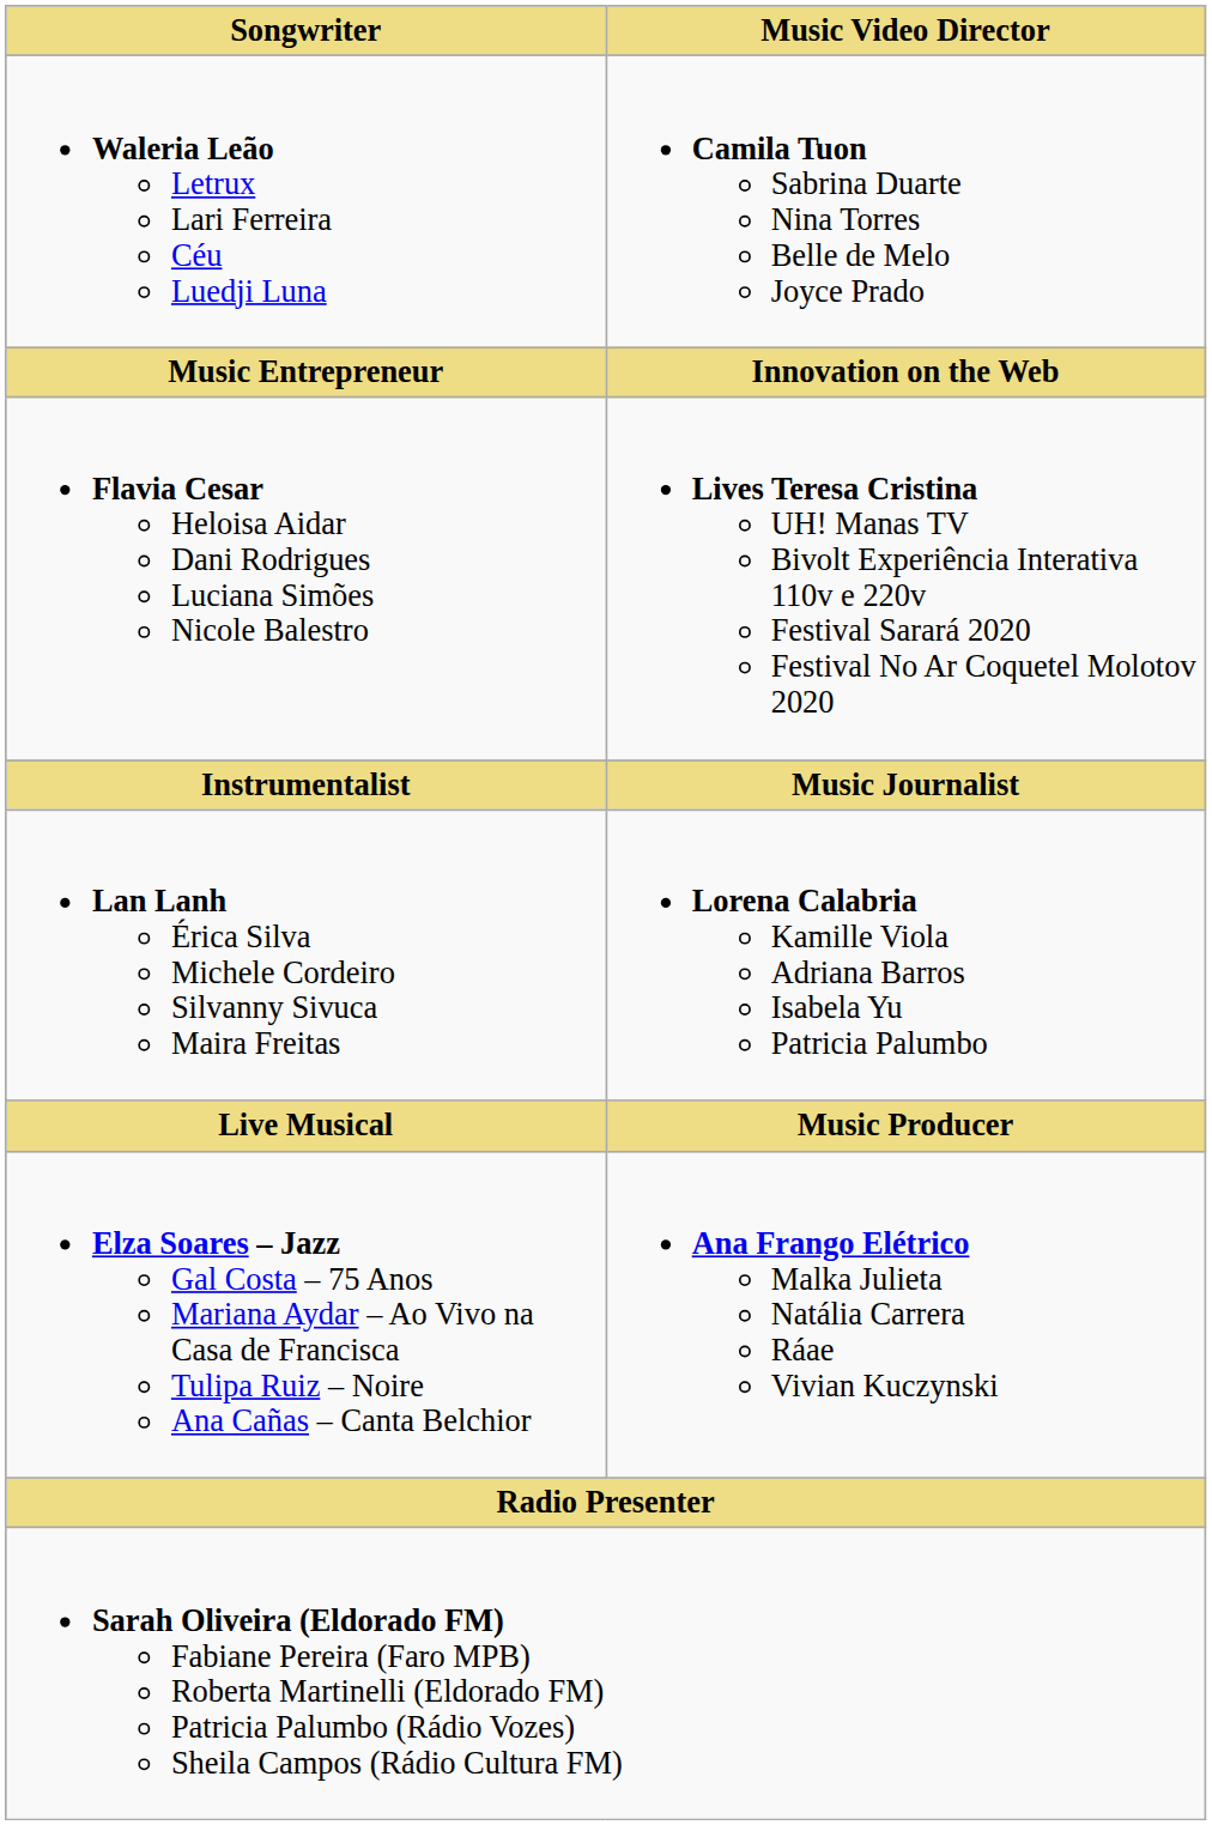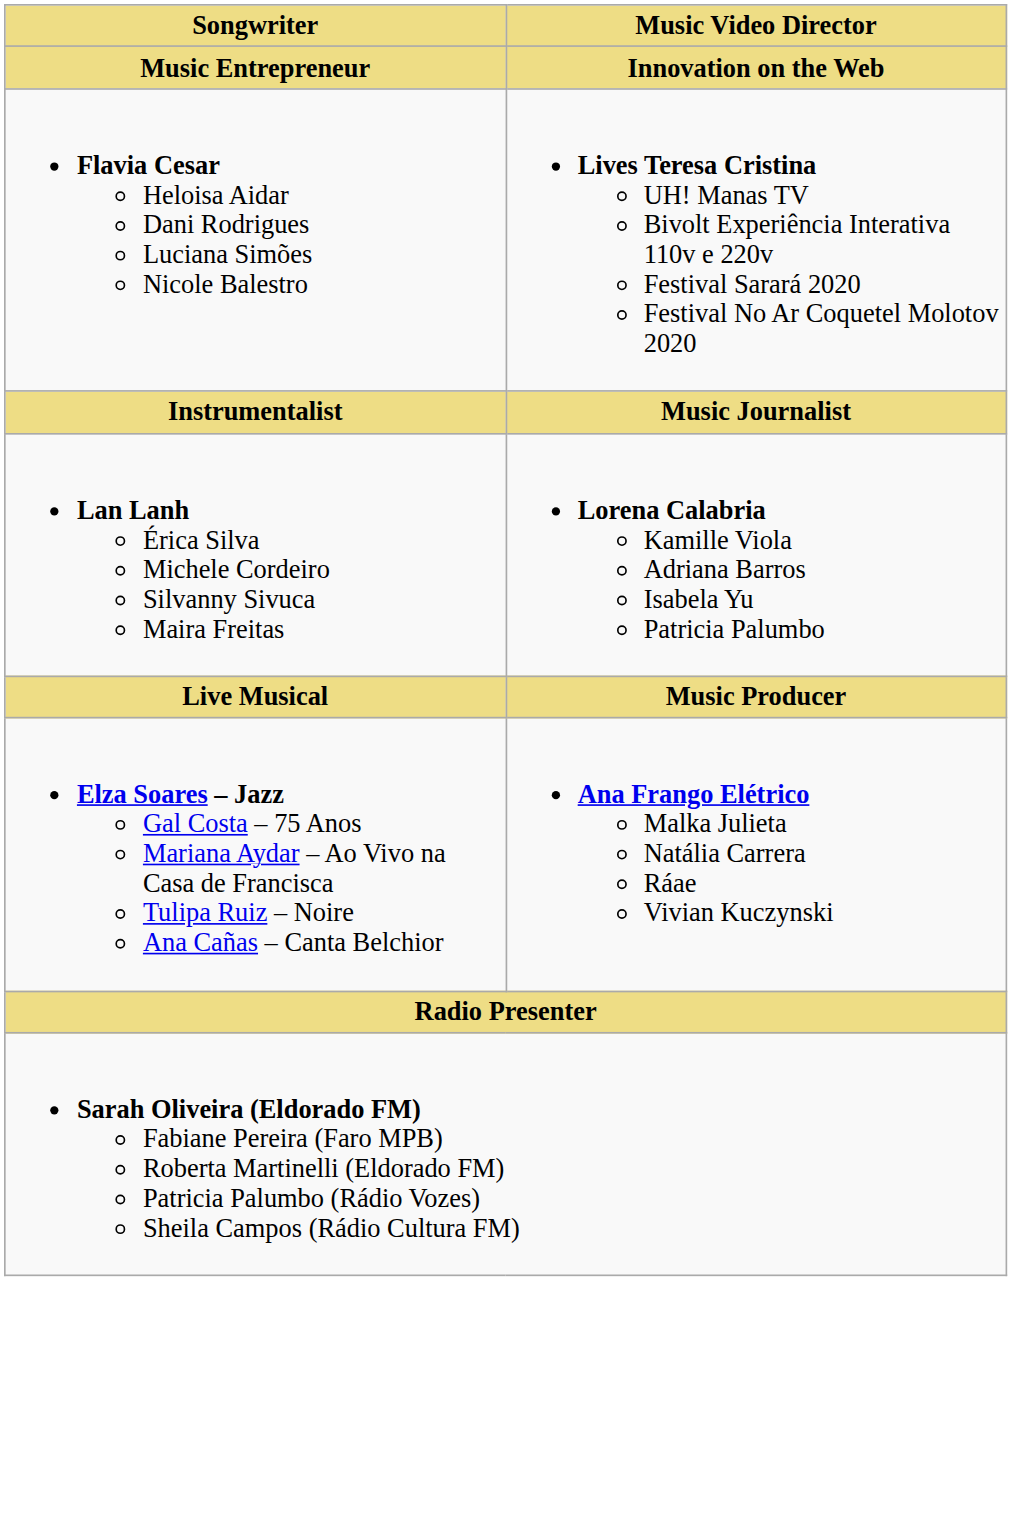 <table class="wikitable" style="width=">
 <tr>
 <th scope="col" style="background:#EEDD85; width:50%">Songwriter</th>
 <th scope="col" style="background:#EEDD85; width:50%">Music Video Director</th>
-</tr>
-<tr>
-<td style="vertical-align:top"><br><ul><li><strong>Waleria Leão</strong><ul><li><a href='#'>Letrux</a></li><li>Lari Ferreira</li><li><a href='#'>Céu</a></li><li><a href='#'>Luedji Luna</a></li></ul></li></ul></td>
-<td style="vertical-align:top;"><br><ul><li><strong>Camila Tuon</strong><ul><li>Sabrina Duarte</li><li>Nina Torres</li><li>Belle de Melo</li><li>Joyce Prado</li></ul></li></ul></td>
 </tr>
 <tr>
 <th scope="col" style="background:#EEDD85; width:50%">Music Entrepreneur</th>
 <th scope="col" style="background:#EEDD85; width:50%">Innovation on the Web</th>
 </tr>
 <tr>
 <td style="vertical-align:top;"><br><ul><li><strong>Flavia Cesar</strong><ul><li>Heloisa Aidar</li><li>Dani Rodrigues</li><li>Luciana Simões</li><li>Nicole Balestro</li></ul></li></ul></td>
 <td style="vertical-align:top;"><br><ul><li><strong>Lives Teresa Cristina</strong><ul><li>UH! Manas TV</li><li>Bivolt Experiência Interativa 110v e 220v</li><li>Festival Sarará 2020</li><li>Festival No Ar Coquetel Molotov 2020</li></ul></li></ul></td>
 </tr>
 <tr>
 <th scope="col" style="background:#EEDD85; width:50%">Instrumentalist</th>
 <th scope="col" style="background:#EEDD85; width:50%">Music Journalist</th>
 </tr>
 <tr>
 <td style="vertical-align:top;"><br><ul><li><strong>Lan Lanh</strong><ul><li>Érica Silva</li><li>Michele Cordeiro</li><li>Silvanny Sivuca</li><li>Maira Freitas</li></ul></li></ul></td>
 <td style="vertical-align:top;"><br><ul><li><strong>Lorena Calabria</strong><ul><li>Kamille Viola</li><li>Adriana Barros</li><li>Isabela Yu</li><li>Patricia Palumbo</li></ul></li></ul></td>
 </tr>
 <tr>
 <th scope="col" style="background:#EEDD85; width:50%">Live Musical</th>
 <th scope="col" style="background:#EEDD85; width:50%">Music Producer</th>
 </tr>
 <tr>
 <td style="vertical-align:top;"><br><ul><li><strong><a href='#'>Elza Soares</a> – Jazz</strong><ul><li><a href='#'>Gal Costa</a> – 75 Anos</li><li><a href='#'>Mariana Aydar</a> – Ao Vivo na Casa de Francisca</li><li><a href='#'>Tulipa Ruiz</a> – Noire</li><li><a href='#'>Ana Cañas</a> – Canta Belchior</li></ul></li></ul></td>
 <td style="vertical-align:top;"><br><ul><li><strong><a href='#'>Ana Frango Elétrico</a></strong><ul><li>Malka Julieta</li><li>Natália Carrera</li><li>Ráae</li><li>Vivian Kuczynski</li></ul></li></ul></td>
 </tr>
 <tr>
 <th colspan="2" scope="col" style="background:#EEDD85; width:50%">Radio Presenter</th>
 </tr>
 <tr>
 <td colspan="2" style="vertical-align:top;"><br><ul><li><strong>Sarah Oliveira (Eldorado FM)</strong><ul><li>Fabiane Pereira (Faro MPB)</li><li>Roberta Martinelli (Eldorado FM)</li><li>Patricia Palumbo (Rádio Vozes)</li><li>Sheila Campos (Rádio Cultura FM)</li></ul></li></ul></td>
 </tr>
 </table>
